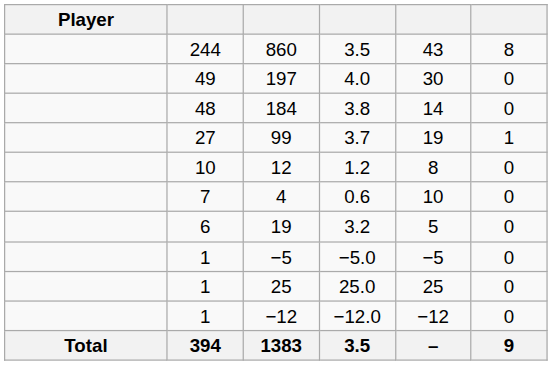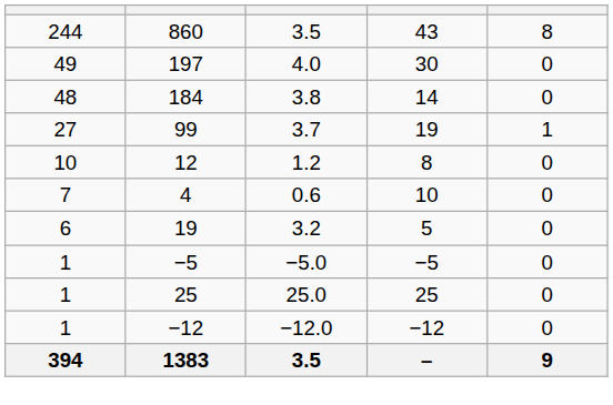 <table class="wikitable sortable" style="text-align:center; width:50%; font-size:95%;">
 <tr>
-<th width="30%">Player</th>
 <th width="14%"></th>
 <th width="14%"></th>
 <th width="14%"></th>
 <th width="14%"></th>
 <th width="14%"></th>
 </tr>
 <tr>
-<td align=left></td>
 <td>244</td>
 <td>860</td>
 <td>3.5</td>
 <td>43</td>
 <td>8</td>
 </tr>
 <tr>
-<td align=left></td>
 <td>49</td>
 <td>197</td>
 <td>4.0</td>
 <td>30</td>
 <td>0</td>
 </tr>
 <tr>
-<td align=left></td>
 <td>48</td>
 <td>184</td>
 <td>3.8</td>
 <td>14</td>
 <td>0</td>
 </tr>
 <tr>
-<td align=left></td>
 <td>27</td>
 <td>99</td>
 <td>3.7</td>
 <td>19</td>
 <td>1</td>
 </tr>
 <tr>
-<td align=left></td>
 <td>10</td>
 <td>12</td>
 <td>1.2</td>
 <td>8</td>
 <td>0</td>
 </tr>
 <tr>
-<td align=left></td>
 <td>7</td>
 <td>4</td>
 <td>0.6</td>
 <td>10</td>
 <td>0</td>
 </tr>
 <tr>
-<td align=left></td>
 <td>6</td>
 <td>19</td>
 <td>3.2</td>
 <td>5</td>
 <td>0</td>
 </tr>
 <tr>
-<td align=left></td>
 <td>1</td>
 <td>−5</td>
 <td>−5.0</td>
 <td>−5</td>
 <td>0</td>
 </tr>
 <tr>
-<td align=left></td>
 <td>1</td>
 <td>25</td>
 <td>25.0</td>
 <td>25</td>
 <td>0</td>
 </tr>
 <tr>
-<td align=left></td>
 <td>1</td>
 <td>−12</td>
 <td>−12.0</td>
 <td>−12</td>
 <td>0</td>
 </tr>
 <tr>
-<th>Total</th>
 <th>394</th>
 <th>1383</th>
 <th>3.5</th>
 <th>–</th>
 <th>9</th>
 </tr>
 </table>
